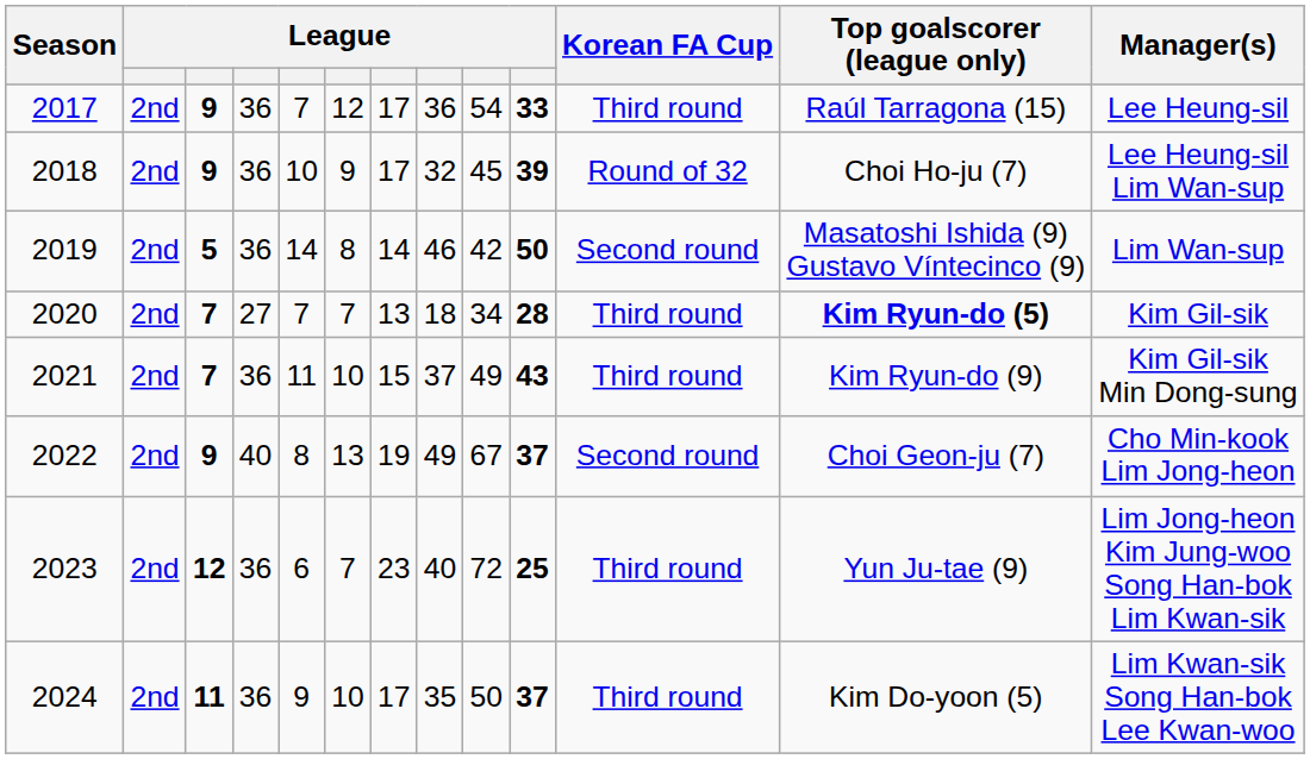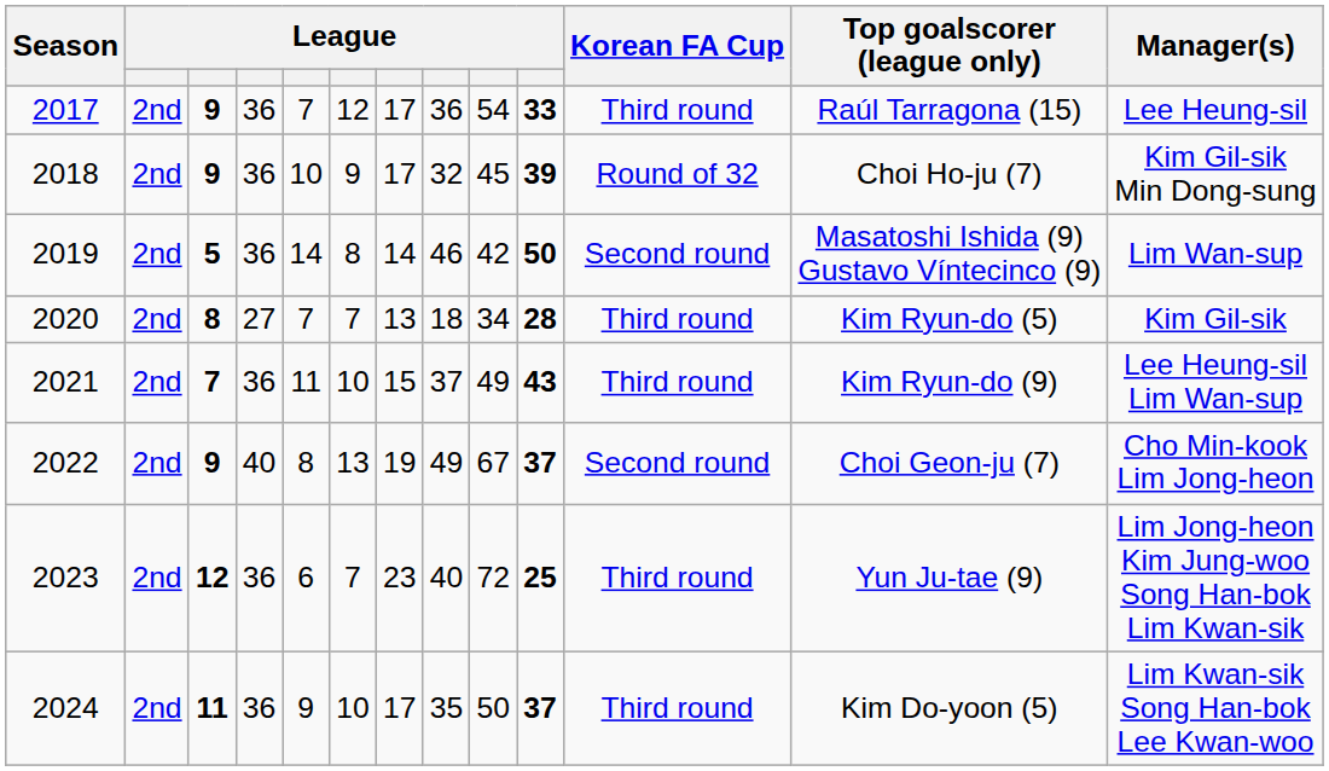 <table class="wikitable">
 <tr style="background:#efefef;">
 <th rowspan="2">Season</th>
 <th colspan="9">League</th>
 <th rowspan="2"><a href='#'>Korean FA Cup</a></th>
 <th rowspan="2">Top goalscorer<br>(league only)</th>
 <th rowspan="2">Manager(s)</th>
 </tr>
 <tr>
 <th></th>
 <th></th>
 <th></th>
 <th></th>
 <th></th>
 <th></th>
 <th></th>
 <th></th>
 <th></th>
 </tr>
 <tr>
 <td align=center><a href='#'>2017</a></td>
 <td align=center><a href='#'>2nd</a></td>
 <td align=center><strong>9</strong></td>
 <td align=center>36</td>
 <td align=center>7</td>
 <td align=center>12</td>
 <td align=center>17</td>
 <td align=center>36</td>
 <td align=center>54</td>
 <td align=center><strong>33</strong></td>
 <td align=center><a href='#'>Third round</a></td>
 <td align=center><a href='#'>Raúl Tarragona</a> (15)</td>
 <td align=center><a href='#'>Lee Heung-sil</a></td>
 </tr>
 <tr>
 <td align=center>2018</td>
 <td align=center><a href='#'>2nd</a></td>
 <td align=center><strong>9</strong></td>
 <td align=center>36</td>
 <td align=center>10</td>
 <td align=center>9</td>
 <td align=center>17</td>
 <td align=center>32</td>
 <td align=center>45</td>
 <td align=center><strong>39</strong></td>
 <td align=center><a href='#'>Round of 32</a></td>
 <td align=center>Choi Ho-ju (7)</td>
-<td align=center><a href='#'>Lee Heung-sil</a> <br> <a href='#'>Lim Wan-sup</a></td>
+<td align=center><a href='#'>Kim Gil-sik</a><br>Min Dong-sung</td>
 </tr>
 <tr>
 <td align=center>2019</td>
 <td align=center><a href='#'>2nd</a></td>
 <td align=center><strong>5</strong></td>
 <td align=center>36</td>
 <td align=center>14</td>
 <td align=center>8</td>
 <td align=center>14</td>
 <td align=center>46</td>
 <td align=center>42</td>
 <td align=center><strong>50</strong></td>
 <td align=center><a href='#'>Second round</a></td>
 <td align=center><a href='#'>Masatoshi Ishida</a> (9) <br> <a href='#'>Gustavo Víntecinco</a> (9)</td>
 <td align=center><a href='#'>Lim Wan-sup</a></td>
 </tr>
 <tr>
 <td align=center>2020</td>
 <td align=center><a href='#'>2nd</a></td>
-<td align=center><strong>7</strong></td>
+<td align=center><strong>8</strong></td>
 <td align=center>27</td>
 <td align=center>7</td>
 <td align=center>7</td>
 <td align=center>13</td>
 <td align=center>18</td>
 <td align=center>34</td>
 <td align=center><strong>28</strong></td>
 <td align=center><a href='#'>Third round</a></td>
-<td align=center><strong><a href='#'>Kim Ryun-do</a> (5)</strong></td>
+<td align=center><a href='#'>Kim Ryun-do</a> (5)</td>
 <td align=center><a href='#'>Kim Gil-sik</a></td>
 </tr>
 <tr>
 <td align=center>2021</td>
 <td align=center><a href='#'>2nd</a></td>
 <td align=center><strong>7</strong></td>
 <td align=center>36</td>
 <td align=center>11</td>
 <td align=center>10</td>
 <td align=center>15</td>
 <td align=center>37</td>
 <td align=center>49</td>
 <td align=center><strong>43</strong></td>
 <td align=center><a href='#'>Third round</a></td>
 <td align=center><a href='#'>Kim Ryun-do</a> (9)</td>
-<td align=center><a href='#'>Kim Gil-sik</a><br>Min Dong-sung</td>
+<td align=center><a href='#'>Lee Heung-sil</a> <br> <a href='#'>Lim Wan-sup</a></td>
 </tr>
 <tr>
 <td align=center>2022</td>
 <td align=center><a href='#'>2nd</a></td>
 <td align=center><strong>9</strong></td>
 <td align=center>40</td>
 <td align=center>8</td>
 <td align=center>13</td>
 <td align=center>19</td>
 <td align=center>49</td>
 <td align=center>67</td>
 <td align=center><strong>37</strong></td>
 <td align=center><a href='#'>Second round</a></td>
 <td align=center><a href='#'>Choi Geon-ju</a> (7)</td>
 <td align=center><a href='#'>Cho Min-kook</a><br><a href='#'>Lim Jong-heon</a></td>
 </tr>
 <tr>
 <td align=center>2023</td>
 <td align=center><a href='#'>2nd</a></td>
 <td align=center><strong>12</strong></td>
 <td align=center>36</td>
 <td align=center>6</td>
 <td align=center>7</td>
 <td align=center>23</td>
 <td align=center>40</td>
 <td align=center>72</td>
 <td align=center><strong>25</strong></td>
 <td align=center><a href='#'>Third round</a></td>
 <td align=center><a href='#'>Yun Ju-tae</a> (9)</td>
 <td align=center><a href='#'>Lim Jong-heon</a><br><a href='#'>Kim Jung-woo</a><br><a href='#'>Song Han-bok</a><br><a href='#'>Lim Kwan-sik</a></td>
 </tr>
 <tr>
 <td align=center>2024</td>
 <td align=center><a href='#'>2nd</a></td>
 <td align=center><strong>11</strong></td>
 <td align=center>36</td>
 <td align=center>9</td>
 <td align=center>10</td>
 <td align=center>17</td>
 <td align=center>35</td>
 <td align=center>50</td>
 <td align=center><strong>37</strong></td>
 <td align=center><a href='#'>Third round</a></td>
 <td align=center>Kim Do-yoon (5)</td>
 <td align=center><a href='#'>Lim Kwan-sik</a><br><a href='#'>Song Han-bok</a><br><a href='#'>Lee Kwan-woo</a></td>
 </tr>
 </table>
